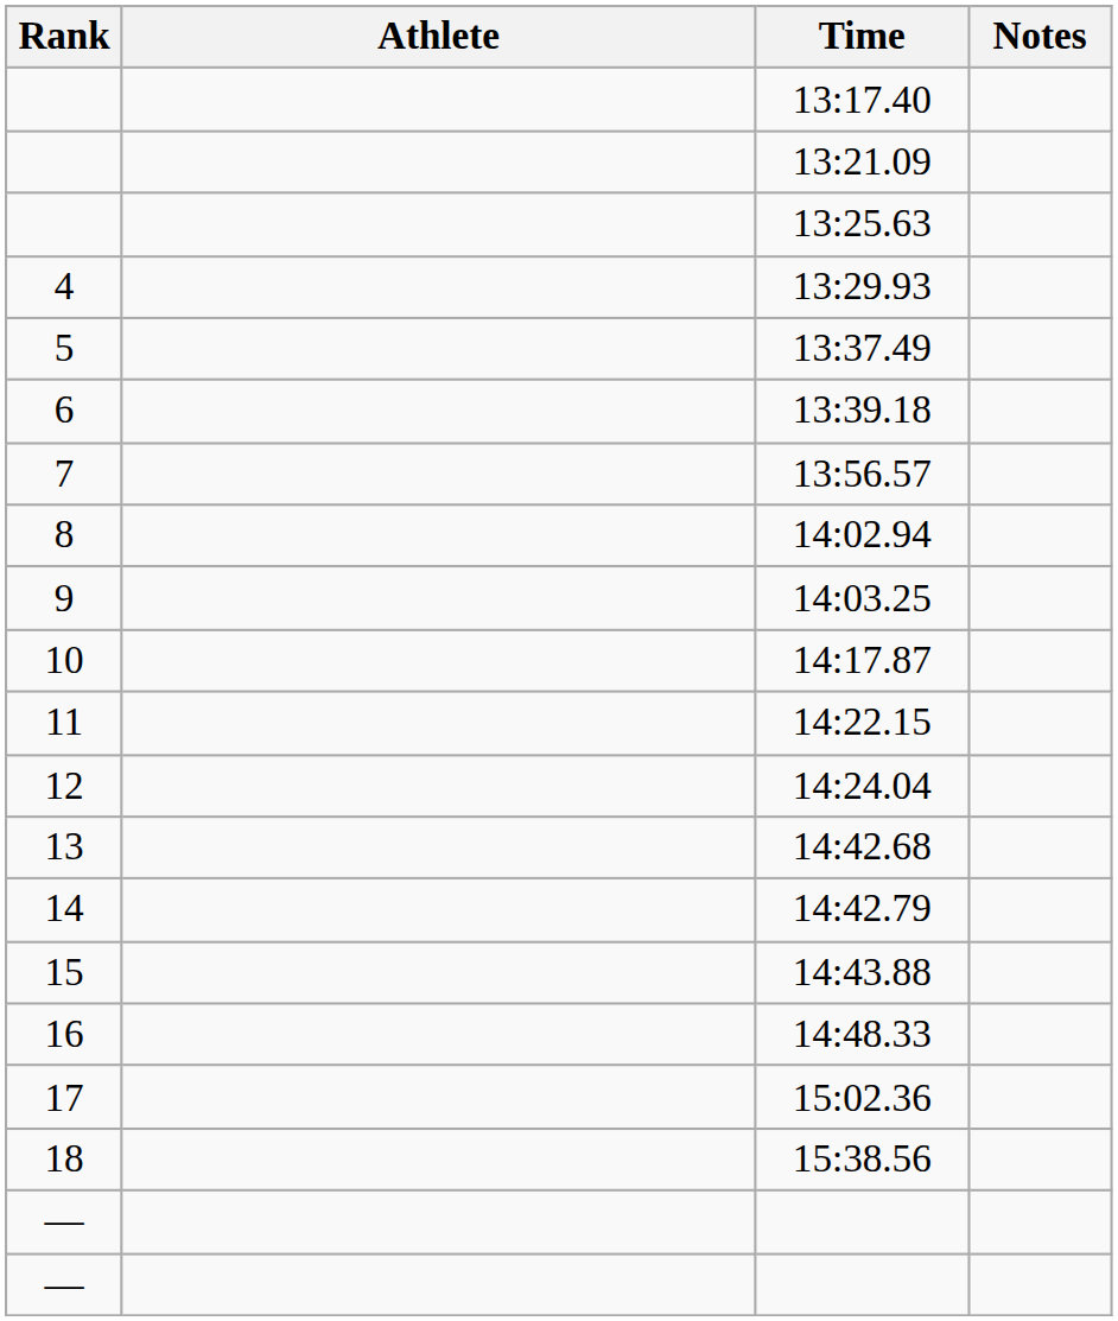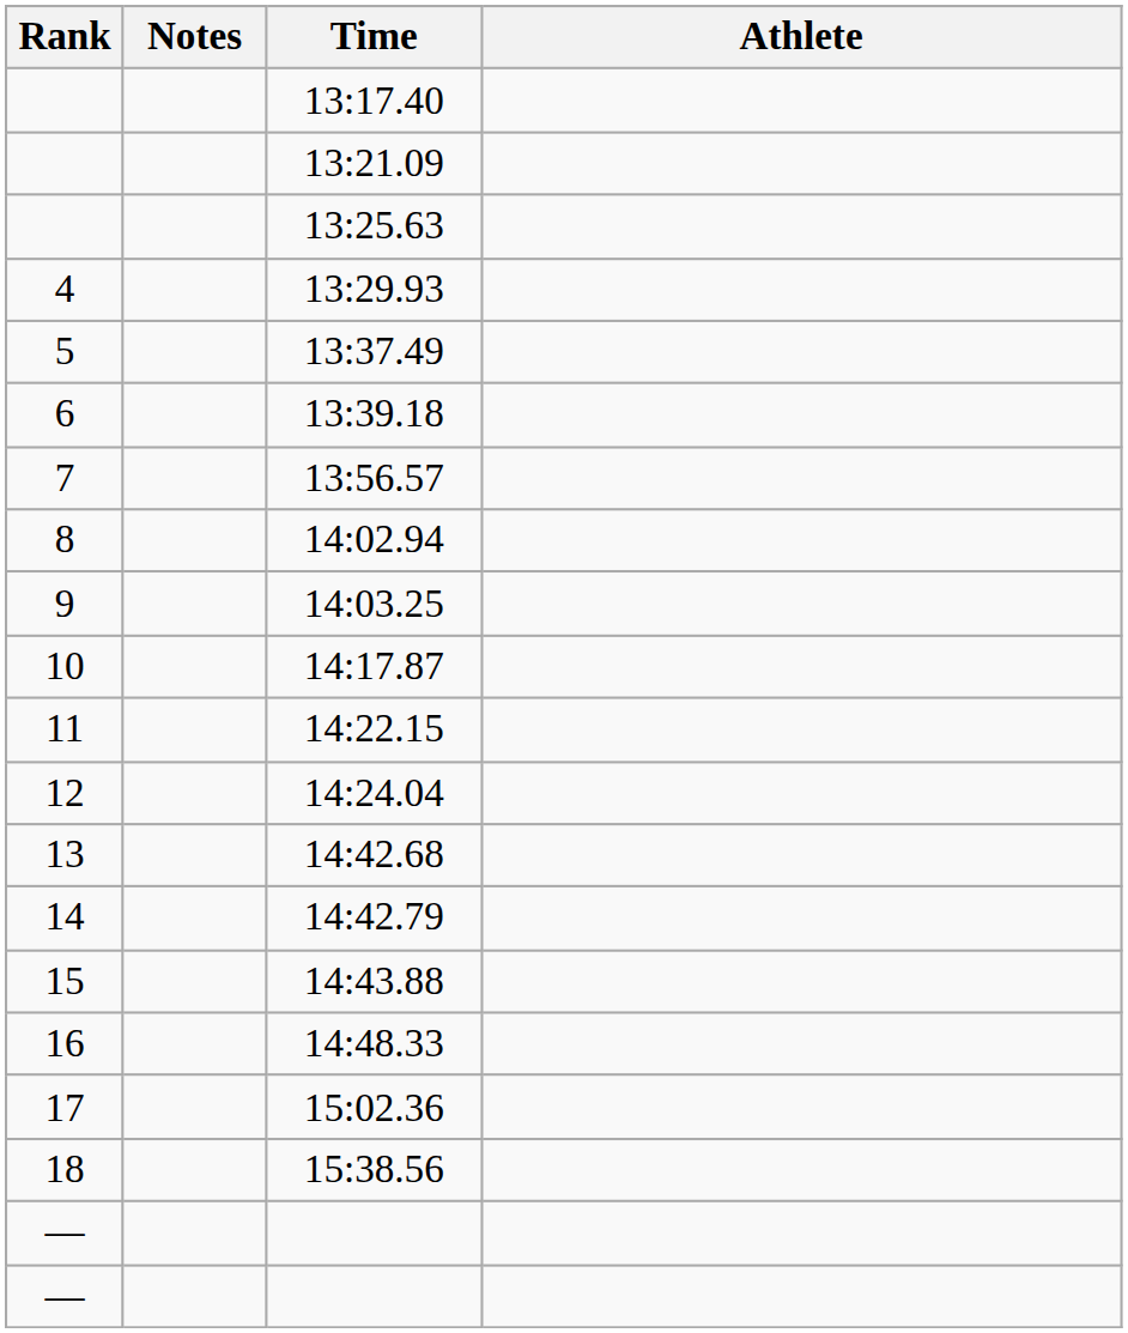 <table class="wikitable" style="text-align:center">
 <tr>
 <th width=40>Rank</th>
+<th width=50>Notes</th>
+<th width=80>Time</th>
 <th width=250>Athlete</th>
-<th width=80>Time</th>
-<th width=50>Notes</th>
 </tr>
 <tr>
 <td></td>
+<td></td>
+<td>13:17.40</td>
 <td align="left"></td>
-<td>13:17.40</td>
-<td></td>
 </tr>
 <tr>
 <td></td>
+<td></td>
+<td>13:21.09</td>
 <td align="left"></td>
-<td>13:21.09</td>
-<td></td>
 </tr>
 <tr>
 <td></td>
+<td></td>
+<td>13:25.63</td>
 <td align="left"></td>
-<td>13:25.63</td>
-<td></td>
 </tr>
 <tr>
 <td>4</td>
+<td></td>
+<td>13:29.93</td>
 <td align="left"></td>
-<td>13:29.93</td>
-<td></td>
 </tr>
 <tr>
 <td>5</td>
+<td></td>
+<td>13:37.49</td>
 <td align="left"></td>
-<td>13:37.49</td>
-<td></td>
 </tr>
 <tr>
 <td>6</td>
+<td></td>
+<td>13:39.18</td>
 <td align="left"></td>
-<td>13:39.18</td>
-<td></td>
 </tr>
 <tr>
 <td>7</td>
+<td></td>
+<td>13:56.57</td>
 <td align="left"></td>
-<td>13:56.57</td>
-<td></td>
 </tr>
 <tr>
 <td>8</td>
+<td></td>
+<td>14:02.94</td>
 <td align="left"></td>
-<td>14:02.94</td>
-<td></td>
 </tr>
 <tr>
 <td>9</td>
+<td></td>
+<td>14:03.25</td>
 <td align="left"></td>
-<td>14:03.25</td>
-<td></td>
 </tr>
 <tr>
 <td>10</td>
+<td></td>
+<td>14:17.87</td>
 <td align="left"></td>
-<td>14:17.87</td>
-<td></td>
 </tr>
 <tr>
 <td>11</td>
+<td></td>
+<td>14:22.15</td>
 <td align="left"></td>
-<td>14:22.15</td>
-<td></td>
 </tr>
 <tr>
 <td>12</td>
+<td></td>
+<td>14:24.04</td>
 <td align="left"></td>
-<td>14:24.04</td>
-<td></td>
 </tr>
 <tr>
 <td>13</td>
+<td></td>
+<td>14:42.68</td>
 <td align="left"></td>
-<td>14:42.68</td>
-<td></td>
 </tr>
 <tr>
 <td>14</td>
+<td></td>
+<td>14:42.79</td>
 <td align="left"></td>
-<td>14:42.79</td>
-<td></td>
 </tr>
 <tr>
 <td>15</td>
+<td></td>
+<td>14:43.88</td>
 <td align="left"></td>
-<td>14:43.88</td>
-<td></td>
 </tr>
 <tr>
 <td>16</td>
+<td></td>
+<td>14:48.33</td>
 <td align="left"></td>
-<td>14:48.33</td>
-<td></td>
 </tr>
 <tr>
 <td>17</td>
+<td></td>
+<td>15:02.36</td>
 <td align="left"></td>
-<td>15:02.36</td>
-<td></td>
 </tr>
 <tr>
 <td>18</td>
+<td></td>
+<td>15:38.56</td>
 <td align="left"></td>
-<td>15:38.56</td>
-<td></td>
 </tr>
 <tr>
 <td>—</td>
-<td align="left"></td>
 <td></td>
 <td></td>
+<td align="left"></td>
 </tr>
 <tr>
 <td>—</td>
-<td align="left"></td>
 <td></td>
 <td></td>
+<td align="left"></td>
 </tr>
 </table>
